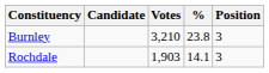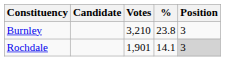 <table class="wikitable sortable">
 <tr>
 <th>Constituency</th>
 <th>Candidate</th>
 <th>Votes</th>
 <th>%</th>
 <th>Position</th>
 </tr>
 <tr>
 <td><a href='#'>Burnley</a></td>
 <td></td>
 <td>3,210</td>
 <td>23.8</td>
 <td>3</td>
 </tr>
 <tr>
 <td><a href='#'>Rochdale</a></td>
 <td></td>
-<td>1,903</td>
+<td>1,901</td>
 <td>14.1</td>
-<td>3</td>
+<td style="background: lightgrey;">3</td>
 </tr>
 </table>
